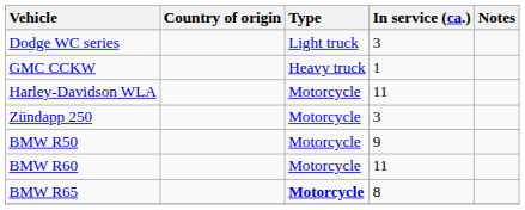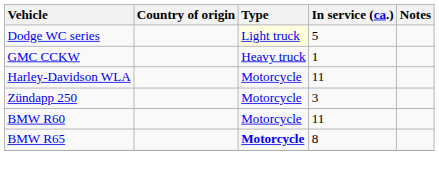 <table class="wikitable">
 <tr>
 <th style="text-align: left;">Vehicle</th>
 <th style="text-align: left;">Country of origin</th>
 <th style="text-align: left;">Type</th>
 <th style="text-align: left;">In service (<a href='#'>ca</a>.)</th>
 <th style="text-align: left;">Notes</th>
 </tr>
 <tr>
 <td><a href='#'>Dodge WC series</a></td>
 <td></td>
-<td><a href='#'>Light truck</a></td>
-<td>3</td>
+<td style="background: lightyellow;"><a href='#'>Light truck</a></td>
+<td>5</td>
 <td></td>
 </tr>
 <tr>
 <td><a href='#'>GMC CCKW</a></td>
 <td></td>
 <td><a href='#'>Heavy truck</a></td>
 <td>1</td>
 <td></td>
 </tr>
 <tr>
 <td><a href='#'>Harley-Davidson WLA</a></td>
 <td></td>
 <td><a href='#'>Motorcycle</a></td>
 <td>11</td>
 <td></td>
 </tr>
 <tr>
 <td><a href='#'>Zündapp 250</a></td>
 <td></td>
 <td><a href='#'>Motorcycle</a></td>
 <td>3</td>
 <td></td>
 </tr>
 <tr>
-<td><a href='#'>BMW R50</a></td>
-<td></td>
-<td><a href='#'>Motorcycle</a></td>
-<td>9</td>
-<td></td>
-</tr>
-<tr>
 <td><a href='#'>BMW R60</a></td>
 <td></td>
 <td><a href='#'>Motorcycle</a></td>
 <td>11</td>
 <td></td>
 </tr>
 <tr>
 <td><a href='#'>BMW R65</a></td>
 <td></td>
 <td><strong><a href='#'>Motorcycle</a></strong></td>
 <td>8</td>
 <td></td>
 </tr>
 <tr>
 </tr>
 </table>
